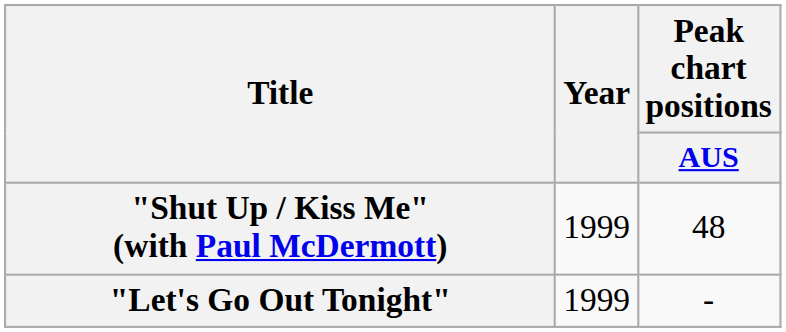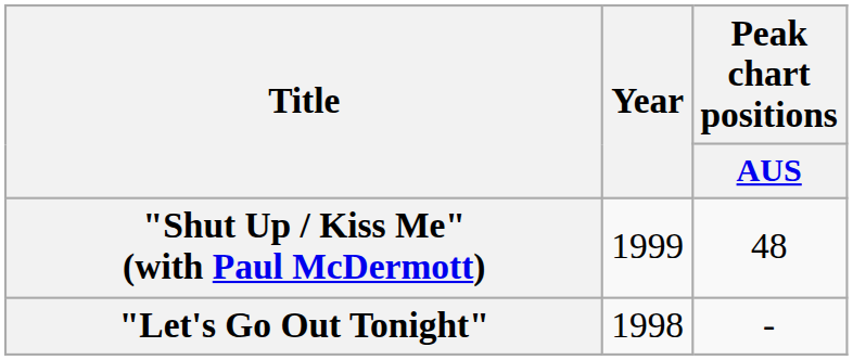 <table class="wikitable plainrowheaders" style="text-align:center;" border="1">
 <tr>
 <th scope="col" rowspan="2" style="width:16em;">Title</th>
 <th scope="col" rowspan="2">Year</th>
 <th scope="col" colspan="1">Peak chart positions</th>
 </tr>
 <tr>
 <th scope="col" style="width:3em;font-size:90%;"><a href='#'>AUS</a><br></th>
 </tr>
 <tr>
 <th scope="row">"Shut Up / Kiss Me" <br> (with <a href='#'>Paul McDermott</a>)</th>
 <td rowspan="1">1999</td>
 <td>48</td>
 </tr>
 <tr>
 <th scope="row">"Let's Go Out Tonight"</th>
-<td rowspan="1">1999</td>
+<td rowspan="1">1998</td>
 <td>-</td>
 </tr>
 </table>
